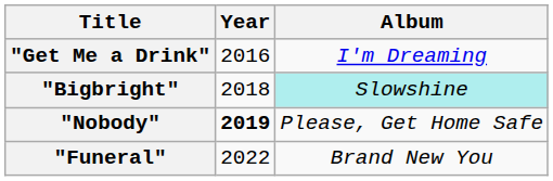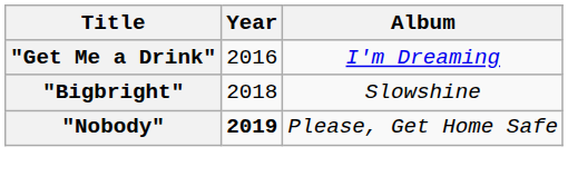 <table class="wikitable plainrowheaders" style="text-align:center;">
 <tr>
 <th>Title</th>
 <th>Year</th>
 <th>Album</th>
 </tr>
 <tr>
 <th scope="row">"Get Me a Drink"<br></th>
 <td>2016</td>
 <td><em><a href='#'>I'm Dreaming</a></em></td>
 </tr>
 <tr>
 <th scope="row">"Bigbright"<br></th>
 <td>2018</td>
-<td style="background: paleturquoise;"><em>Slowshine</em></td>
+<td><em>Slowshine</em></td>
 </tr>
 <tr>
 <th scope="row">"Nobody"<br></th>
 <td><strong>2019</strong></td>
 <td><em>Please, Get Home Safe</em></td>
 </tr>
-<tr>
-<th scope="row">"Funeral"<br></th>
-<td>2022</td>
-<td><em>Brand New You</em></td>
-</tr>
 </table>
